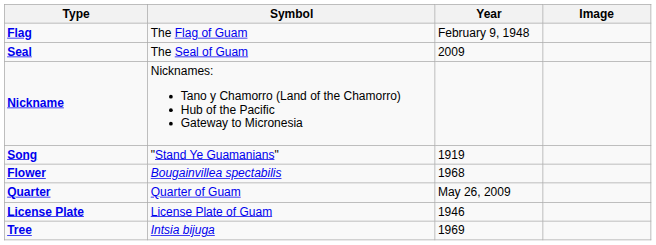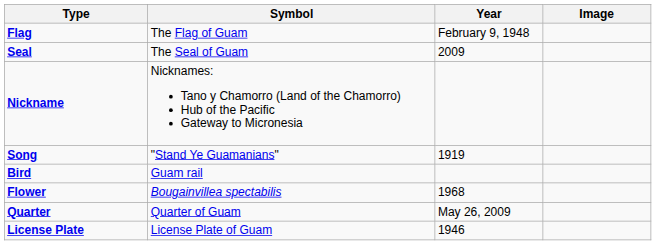 <table class="wikitable">
 <tr>
 <th width="20%">Type</th>
 <th width="40%">Symbol</th>
 <th width="15%">Year</th>
 <th width="15%">Image</th>
 </tr>
 <tr>
 <td><strong><a href='#'>Flag</a></strong></td>
 <td>The <a href='#'>Flag of Guam</a></td>
 <td>February 9, 1948</td>
 <td></td>
 </tr>
 <tr>
 <td><strong><a href='#'>Seal</a></strong></td>
 <td>The <a href='#'>Seal of Guam</a></td>
 <td>2009</td>
 <td></td>
 </tr>
 <tr>
 <td><strong><a href='#'>Nickname</a></strong></td>
 <td>Nicknames:<br><ul><li>Tano y Chamorro (Land of the Chamorro)</li><li>Hub of the Pacific</li><li>Gateway to Micronesia</li></ul></td>
 <td></td>
 <td></td>
 </tr>
 <tr>
 <td><strong><a href='#'>Song</a></strong></td>
 <td>"<a href='#'>Stand Ye Guamanians</a>"</td>
 <td>1919</td>
 <td></td>
 </tr>
 <tr>
+<td><strong><a href='#'>Bird</a></strong></td>
+<td><a href='#'>Guam rail</a></td>
+<td></td>
+<td></td>
+</tr>
+<tr>
 <td><strong><a href='#'>Flower</a></strong></td>
 <td><em><a href='#'>Bougainvillea spectabilis</a></em></td>
 <td>1968</td>
 <td></td>
 </tr>
 <tr>
 <td><strong><a href='#'>Quarter</a></strong></td>
 <td><a href='#'>Quarter of Guam</a></td>
 <td>May 26, 2009</td>
 <td></td>
 </tr>
 <tr>
 <td><strong><a href='#'>License Plate</a></strong></td>
 <td><a href='#'>License Plate of Guam</a></td>
 <td>1946</td>
 <td></td>
 </tr>
-<tr>
-<td><strong><a href='#'>Tree</a></strong></td>
-<td><em><a href='#'>Intsia bijuga</a></em></td>
-<td>1969</td>
-<td></td>
-</tr>
 </table>
